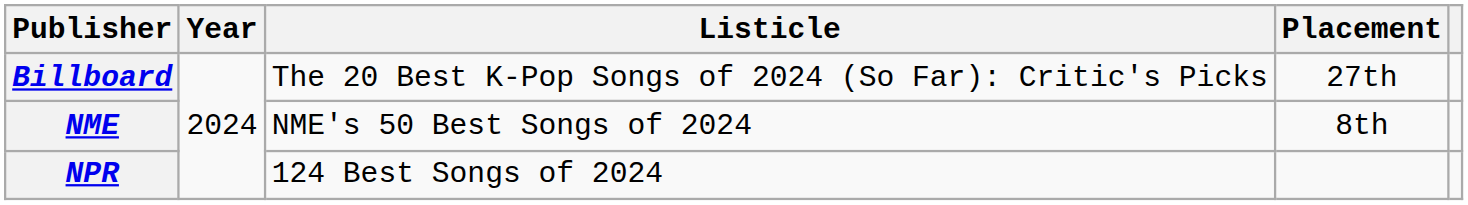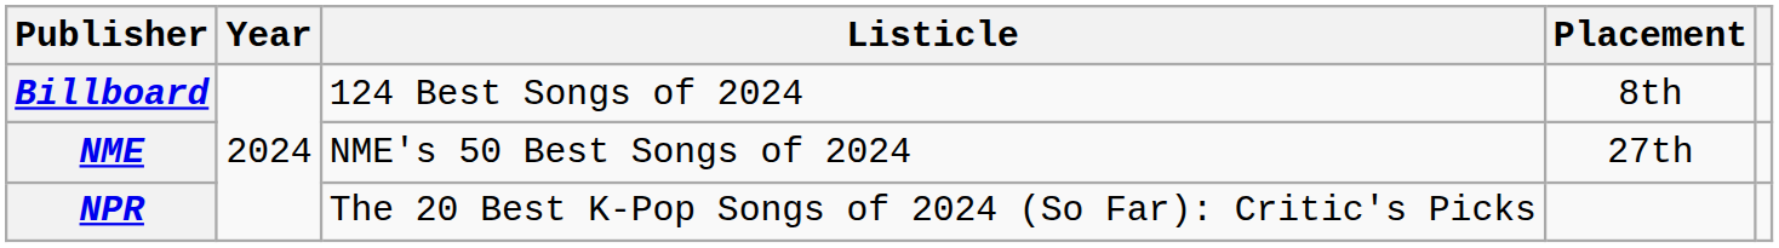 <table class="wikitable plainrowheaders sortable" style="text-align:center">
 <tr>
 <th scope="col">Publisher</th>
 <th scope="col">Year</th>
 <th scope="col">Listicle</th>
 <th scope="col">Placement</th>
 <th scope="col" class="unsortable"></th>
 </tr>
 <tr>
 <th scope="row"><em><a href='#'>Billboard</a></em></th>
 <td rowspan="3">2024</td>
-<td style="text-align:left">The 20 Best K-Pop Songs of 2024 (So Far): Critic's Picks</td>
-<td>27th</td>
+<td style="text-align:left">124 Best Songs of 2024</td>
+<td>8th</td>
 <td></td>
 </tr>
 <tr>
 <th scope="row"><em><a href='#'>NME</a></em></th>
 <td style="text-align:left">NME's 50 Best Songs of 2024</td>
-<td>8th</td>
+<td>27th</td>
 <td></td>
 </tr>
 <tr>
 <th scope="row"><em><a href='#'>NPR</a></em></th>
-<td style="text-align:left">124 Best Songs of 2024</td>
+<td style="text-align:left">The 20 Best K-Pop Songs of 2024 (So Far): Critic's Picks</td>
 <td></td>
 <td style="text-align: center;"></td>
 </tr>
 </table>
